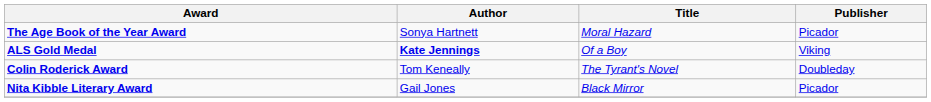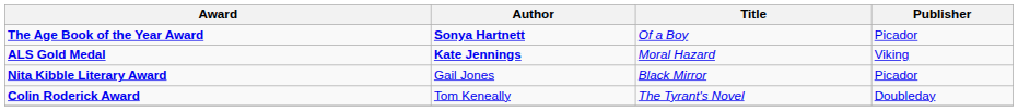 <table class="wikitable" width=100%>
 <tr>
 <th>Award</th>
 <th>Author</th>
 <th>Title</th>
 <th>Publisher</th>
 </tr>
 <tr>
 <td><strong><a href='#'>The Age Book of the Year Award</a></strong></td>
-<td><a href='#'>Sonya Hartnett</a></td>
-<td><em><a href='#'>Moral Hazard</a></em></td>
+<td><strong><a href='#'>Sonya Hartnett</a></strong></td>
+<td><em><a href='#'>Of a Boy</a></em></td>
 <td><a href='#'>Picador</a></td>
 </tr>
 <tr>
 <td><strong><a href='#'>ALS Gold Medal</a></strong></td>
 <td><strong><a href='#'>Kate Jennings</a></strong></td>
-<td><em><a href='#'>Of a Boy</a></em></td>
+<td><em><a href='#'>Moral Hazard</a></em></td>
 <td><a href='#'>Viking</a></td>
+</tr>
+<tr>
+<td><strong><a href='#'>Nita Kibble Literary Award</a></strong></td>
+<td><a href='#'>Gail Jones</a></td>
+<td><em><a href='#'>Black Mirror</a></em></td>
+<td><a href='#'>Picador</a></td>
 </tr>
 <tr>
 <td><strong><a href='#'>Colin Roderick Award</a></strong></td>
 <td><a href='#'>Tom Keneally</a></td>
 <td><em><a href='#'>The Tyrant's Novel</a></em></td>
 <td><a href='#'>Doubleday</a></td>
 </tr>
 <tr>
-<td><strong><a href='#'>Nita Kibble Literary Award</a></strong></td>
-<td><a href='#'>Gail Jones</a></td>
-<td><em><a href='#'>Black Mirror</a></em></td>
-<td><a href='#'>Picador</a></td>
-</tr>
-<tr>
 </tr>
 </table>
